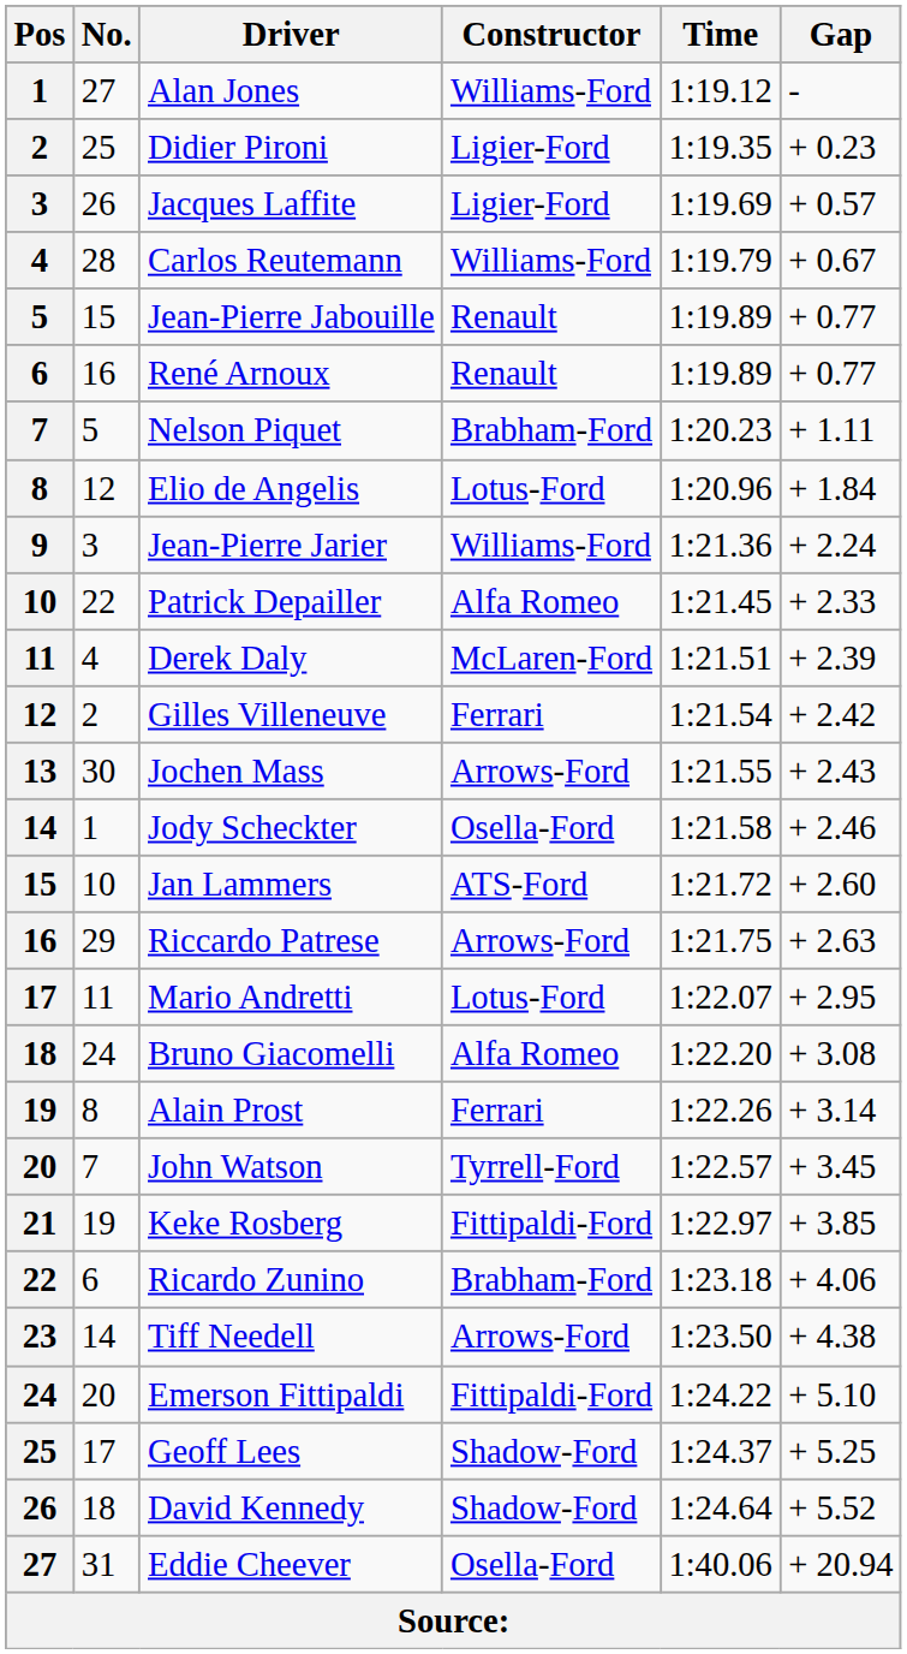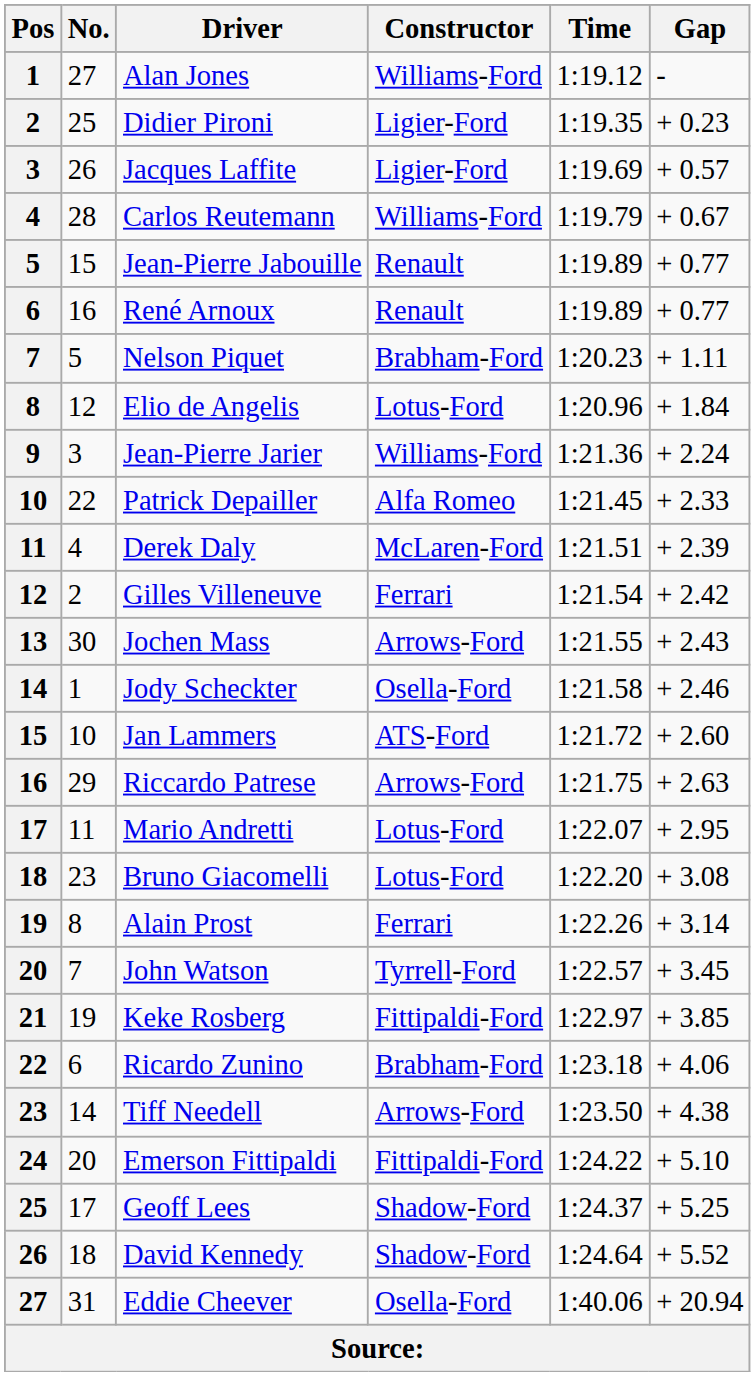 <table class="wikitable sortable" style="font-size: 95%;">
 <tr>
 <th>Pos</th>
 <th>No.</th>
 <th>Driver</th>
 <th>Constructor</th>
 <th>Time</th>
 <th>Gap</th>
 </tr>
 <tr>
 <th>1</th>
 <td>27</td>
 <td> <a href='#'>Alan Jones</a></td>
 <td><a href='#'>Williams</a>-<a href='#'>Ford</a></td>
 <td>1:19.12</td>
 <td>-</td>
 </tr>
 <tr>
 <th>2</th>
 <td>25</td>
 <td> <a href='#'>Didier Pironi</a></td>
 <td><a href='#'>Ligier</a>-<a href='#'>Ford</a></td>
 <td>1:19.35</td>
 <td>+ 0.23</td>
 </tr>
 <tr>
 <th>3</th>
 <td>26</td>
 <td> <a href='#'>Jacques Laffite</a></td>
 <td><a href='#'>Ligier</a>-<a href='#'>Ford</a></td>
 <td>1:19.69</td>
 <td>+ 0.57</td>
 </tr>
 <tr>
 <th>4</th>
 <td>28</td>
 <td> <a href='#'>Carlos Reutemann</a></td>
 <td><a href='#'>Williams</a>-<a href='#'>Ford</a></td>
 <td>1:19.79</td>
 <td>+ 0.67</td>
 </tr>
 <tr>
 <th>5</th>
 <td>15</td>
 <td> <a href='#'>Jean-Pierre Jabouille</a></td>
 <td><a href='#'>Renault</a></td>
 <td>1:19.89</td>
 <td>+ 0.77</td>
 </tr>
 <tr>
 <th>6</th>
 <td>16</td>
 <td> <a href='#'>René Arnoux</a></td>
 <td><a href='#'>Renault</a></td>
 <td>1:19.89</td>
 <td>+ 0.77</td>
 </tr>
 <tr>
 <th>7</th>
 <td>5</td>
 <td> <a href='#'>Nelson Piquet</a></td>
 <td><a href='#'>Brabham</a>-<a href='#'>Ford</a></td>
 <td>1:20.23</td>
 <td>+ 1.11</td>
 </tr>
 <tr>
 <th>8</th>
 <td>12</td>
 <td> <a href='#'>Elio de Angelis</a></td>
 <td><a href='#'>Lotus</a>-<a href='#'>Ford</a></td>
 <td>1:20.96</td>
 <td>+ 1.84</td>
 </tr>
 <tr>
 <th>9</th>
 <td>3</td>
 <td> <a href='#'>Jean-Pierre Jarier</a></td>
 <td><a href='#'>Williams</a>-<a href='#'>Ford</a></td>
 <td>1:21.36</td>
 <td>+ 2.24</td>
 </tr>
 <tr>
 <th>10</th>
 <td>22</td>
 <td> <a href='#'>Patrick Depailler</a></td>
 <td><a href='#'>Alfa Romeo</a></td>
 <td>1:21.45</td>
 <td>+ 2.33</td>
 </tr>
 <tr>
 <th>11</th>
 <td>4</td>
 <td> <a href='#'>Derek Daly</a></td>
 <td><a href='#'>McLaren</a>-<a href='#'>Ford</a></td>
 <td>1:21.51</td>
 <td>+ 2.39</td>
 </tr>
 <tr>
 <th>12</th>
 <td>2</td>
 <td> <a href='#'>Gilles Villeneuve</a></td>
 <td><a href='#'>Ferrari</a></td>
 <td>1:21.54</td>
 <td>+ 2.42</td>
 </tr>
 <tr>
 <th>13</th>
 <td>30</td>
 <td> <a href='#'>Jochen Mass</a></td>
 <td><a href='#'>Arrows</a>-<a href='#'>Ford</a></td>
 <td>1:21.55</td>
 <td>+ 2.43</td>
 </tr>
 <tr>
 <th>14</th>
 <td>1</td>
 <td> <a href='#'>Jody Scheckter</a></td>
 <td><a href='#'>Osella</a>-<a href='#'>Ford</a></td>
 <td>1:21.58</td>
 <td>+ 2.46</td>
 </tr>
 <tr>
 <th>15</th>
 <td>10</td>
 <td> <a href='#'>Jan Lammers</a></td>
 <td><a href='#'>ATS</a>-<a href='#'>Ford</a></td>
 <td>1:21.72</td>
 <td>+ 2.60</td>
 </tr>
 <tr>
 <th>16</th>
 <td>29</td>
 <td> <a href='#'>Riccardo Patrese</a></td>
 <td><a href='#'>Arrows</a>-<a href='#'>Ford</a></td>
 <td>1:21.75</td>
 <td>+ 2.63</td>
 </tr>
 <tr>
 <th>17</th>
 <td>11</td>
 <td> <a href='#'>Mario Andretti</a></td>
 <td><a href='#'>Lotus</a>-<a href='#'>Ford</a></td>
 <td>1:22.07</td>
 <td>+ 2.95</td>
 </tr>
 <tr>
 <th>18</th>
-<td>24</td>
+<td>23</td>
 <td> <a href='#'>Bruno Giacomelli</a></td>
-<td><a href='#'>Alfa Romeo</a></td>
+<td><a href='#'>Lotus</a>-<a href='#'>Ford</a></td>
 <td>1:22.20</td>
 <td>+ 3.08</td>
 </tr>
 <tr>
 <th>19</th>
 <td>8</td>
 <td> <a href='#'>Alain Prost</a></td>
 <td><a href='#'>Ferrari</a></td>
 <td>1:22.26</td>
 <td>+ 3.14</td>
 </tr>
 <tr>
 <th>20</th>
 <td>7</td>
 <td> <a href='#'>John Watson</a></td>
 <td><a href='#'>Tyrrell</a>-<a href='#'>Ford</a></td>
 <td>1:22.57</td>
 <td>+ 3.45</td>
 </tr>
 <tr>
 <th>21</th>
 <td>19</td>
 <td> <a href='#'>Keke Rosberg</a></td>
 <td><a href='#'>Fittipaldi</a>-<a href='#'>Ford</a></td>
 <td>1:22.97</td>
 <td>+ 3.85</td>
 </tr>
 <tr>
 <th>22</th>
 <td>6</td>
 <td> <a href='#'>Ricardo Zunino</a></td>
 <td><a href='#'>Brabham</a>-<a href='#'>Ford</a></td>
 <td>1:23.18</td>
 <td>+ 4.06</td>
 </tr>
 <tr>
 <th>23</th>
 <td>14</td>
 <td> <a href='#'>Tiff Needell</a></td>
 <td><a href='#'>Arrows</a>-<a href='#'>Ford</a></td>
 <td>1:23.50</td>
 <td>+ 4.38</td>
 </tr>
 <tr>
 <th>24</th>
 <td>20</td>
 <td> <a href='#'>Emerson Fittipaldi</a></td>
 <td><a href='#'>Fittipaldi</a>-<a href='#'>Ford</a></td>
 <td>1:24.22</td>
 <td>+ 5.10</td>
 </tr>
 <tr>
 <th>25</th>
 <td>17</td>
 <td> <a href='#'>Geoff Lees</a></td>
 <td><a href='#'>Shadow</a>-<a href='#'>Ford</a></td>
 <td>1:24.37</td>
 <td>+ 5.25</td>
 </tr>
 <tr>
 <th>26</th>
 <td>18</td>
 <td> <a href='#'>David Kennedy</a></td>
 <td><a href='#'>Shadow</a>-<a href='#'>Ford</a></td>
 <td>1:24.64</td>
 <td>+ 5.52</td>
 </tr>
 <tr>
 <th>27</th>
 <td>31</td>
 <td> <a href='#'>Eddie Cheever</a></td>
 <td><a href='#'>Osella</a>-<a href='#'>Ford</a></td>
 <td>1:40.06</td>
 <td>+ 20.94</td>
 </tr>
 <tr>
 <th colspan="6">Source:</th>
 </tr>
 </table>
